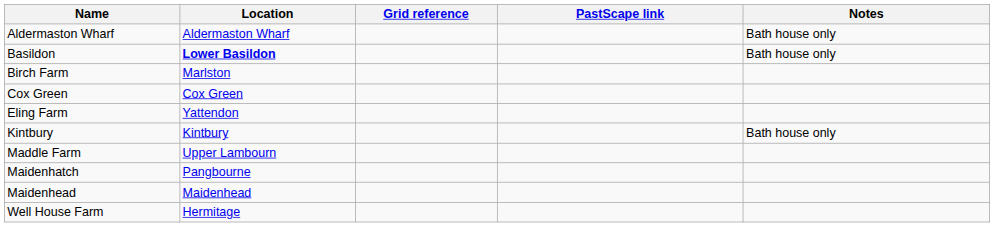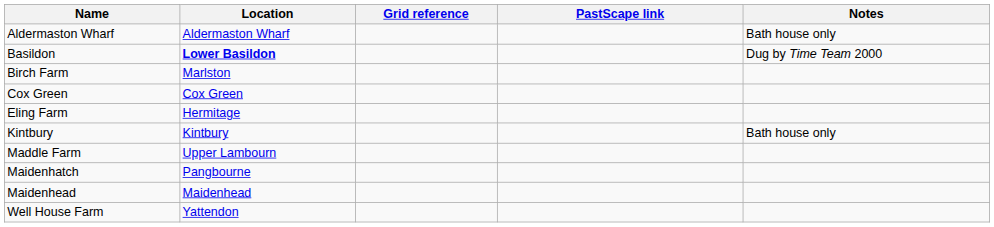 <table class="wikitable sortable" border="1" style="width: 100%">
 <tr>
 <th scope="col">Name</th>
 <th scope="col">Location</th>
 <th scope="col"><a href='#'>Grid reference</a></th>
 <th scope="col" class="unsortable" width="25%"><a href='#'>PastScape link</a></th>
 <th scope="col" class="unsortable" width="25%">Notes</th>
 </tr>
 <tr>
 <td>Aldermaston Wharf</td>
 <td><a href='#'>Aldermaston Wharf</a></td>
 <td></td>
 <td></td>
 <td>Bath house only</td>
 </tr>
 <tr>
 <td>Basildon</td>
 <td><strong><a href='#'>Lower Basildon</a></strong></td>
 <td></td>
 <td></td>
-<td>Bath house only</td>
+<td>Dug by <em>Time Team</em> 2000</td>
 </tr>
 <tr>
 <td>Birch Farm</td>
 <td><a href='#'>Marlston</a></td>
 <td></td>
 <td></td>
 <td></td>
 </tr>
 <tr>
 <td>Cox Green</td>
 <td><a href='#'>Cox Green</a></td>
 <td></td>
 <td></td>
 <td></td>
 </tr>
 <tr>
 <td>Eling Farm</td>
-<td><a href='#'>Yattendon</a></td>
+<td><a href='#'>Hermitage</a></td>
 <td></td>
 <td></td>
 <td></td>
 </tr>
 <tr>
 <td>Kintbury</td>
 <td><a href='#'>Kintbury</a></td>
 <td></td>
 <td></td>
 <td>Bath house only</td>
 </tr>
 <tr>
 <td>Maddle Farm</td>
 <td><a href='#'>Upper Lambourn</a></td>
 <td></td>
 <td></td>
 <td></td>
 </tr>
 <tr>
 <td>Maidenhatch</td>
 <td><a href='#'>Pangbourne</a></td>
 <td></td>
 <td></td>
 <td></td>
 </tr>
 <tr>
 <td>Maidenhead</td>
 <td><a href='#'>Maidenhead</a></td>
 <td></td>
 <td></td>
 <td></td>
 </tr>
 <tr>
 <td>Well House Farm</td>
-<td><a href='#'>Hermitage</a></td>
+<td><a href='#'>Yattendon</a></td>
 <td></td>
 <td></td>
 <td></td>
 </tr>
 </table>
